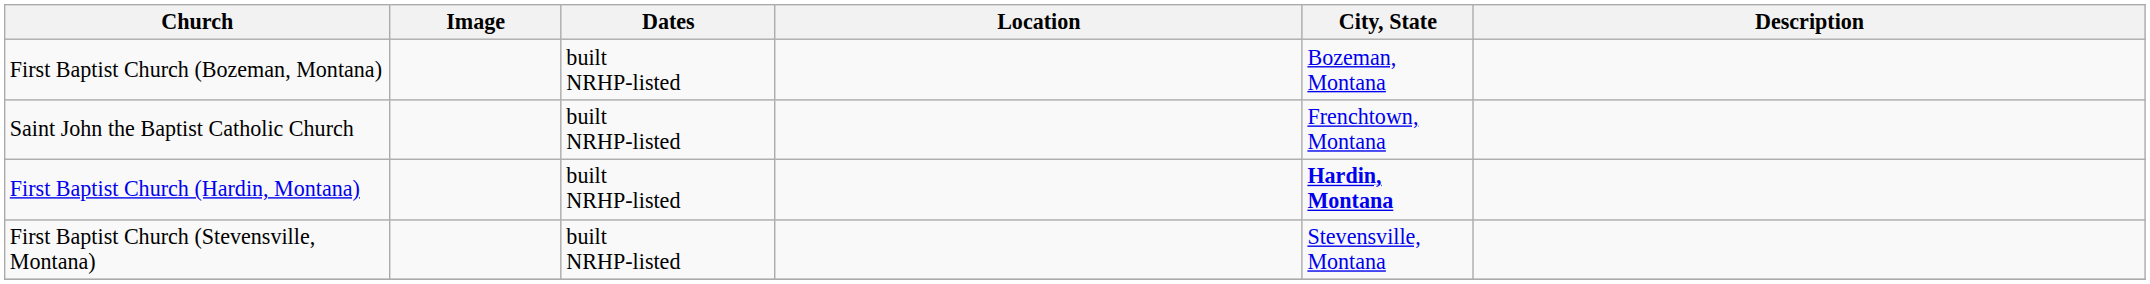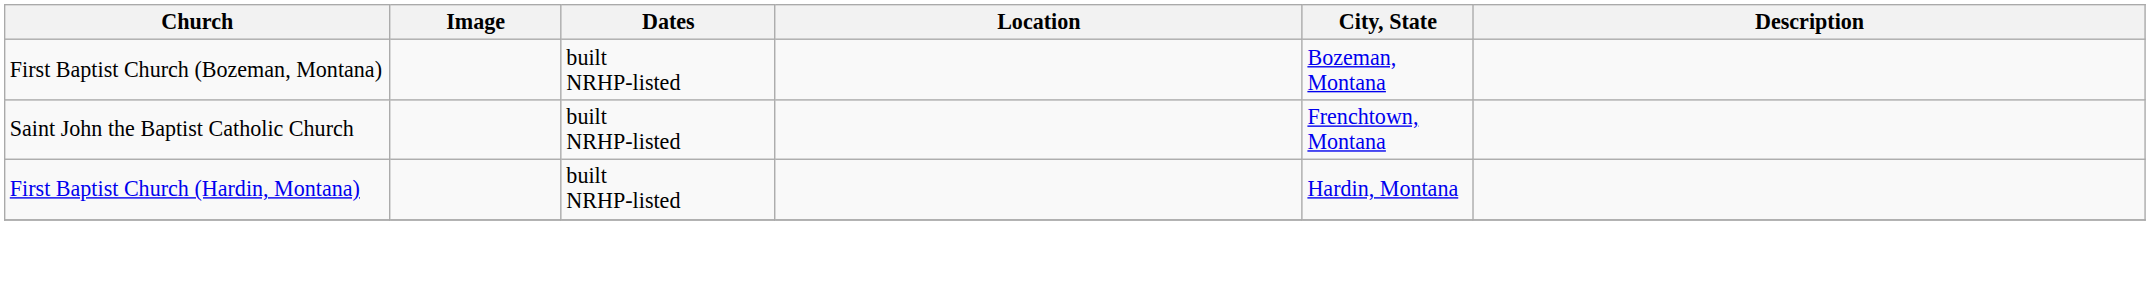 <table class="wikitable sortable" style="width:98%">
 <tr>
 <th width = 18%><strong>Church</strong></th>
 <th width = 8% class="unsortable"><strong>Image</strong></th>
 <th width = 10%><strong>Dates</strong></th>
 <th><strong>Location</strong></th>
 <th width = 8%><strong>City, State</strong></th>
 <th class="unsortable"><strong>Description</strong></th>
 </tr>
 <tr ->
 <td>First Baptist Church (Bozeman, Montana)</td>
 <td></td>
 <td>built<br> NRHP-listed</td>
 <td></td>
 <td><a href='#'>Bozeman, Montana</a></td>
 <td></td>
 </tr>
 <tr ->
 <td>Saint John the Baptist Catholic Church</td>
 <td></td>
 <td>built<br> NRHP-listed</td>
 <td></td>
 <td><a href='#'>Frenchtown, Montana</a></td>
 <td></td>
 </tr>
 <tr ->
 <td><a href='#'>First Baptist Church (Hardin, Montana)</a></td>
 <td></td>
 <td>built<br> NRHP-listed</td>
 <td></td>
-<td><strong><a href='#'>Hardin, Montana</a></strong></td>
-<td></td>
-</tr>
-<tr ->
-<td>First Baptist Church (Stevensville, Montana)</td>
-<td></td>
-<td>built<br> NRHP-listed</td>
-<td></td>
-<td><a href='#'>Stevensville, Montana</a></td>
+<td><a href='#'>Hardin, Montana</a></td>
 <td></td>
 </tr>
 <tr ->
 </tr>
 </table>
